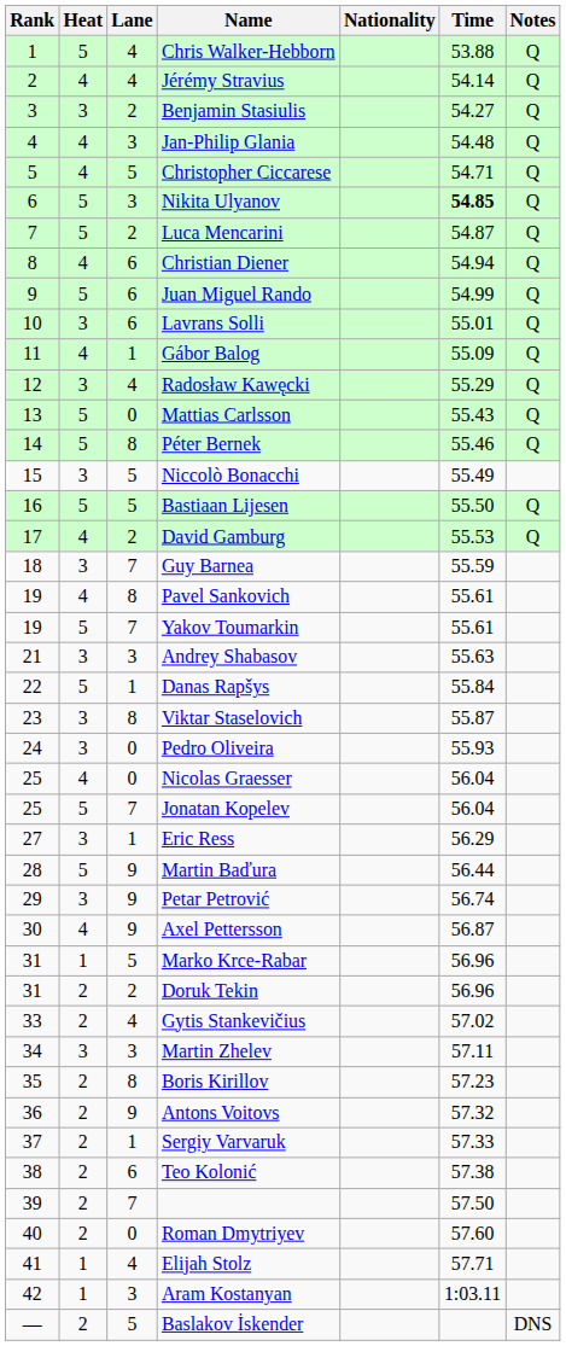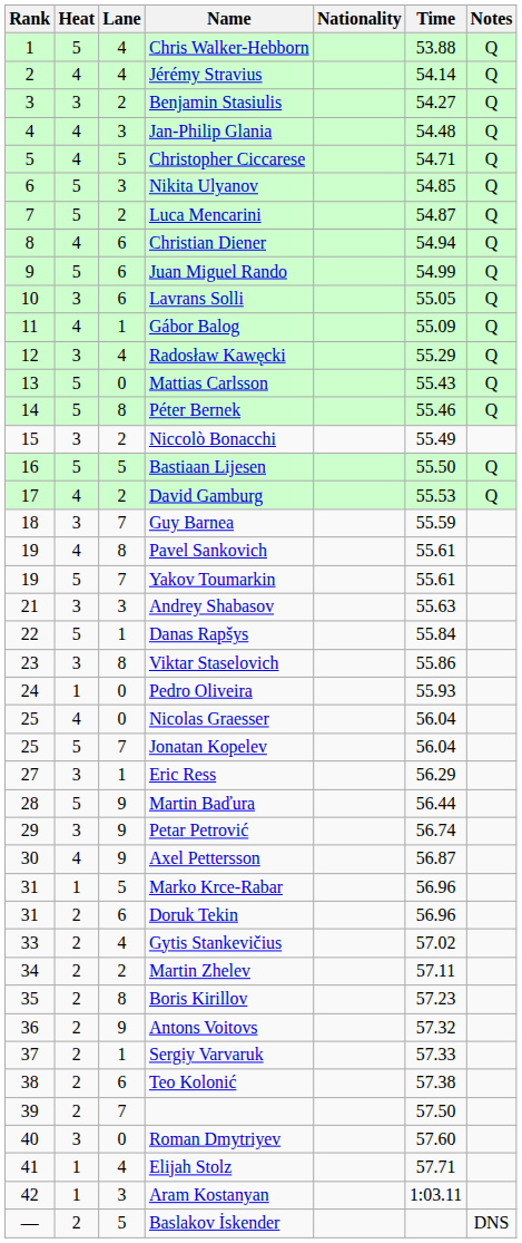 <table class="wikitable sortable" style="text-align:center">
 <tr>
 <th>Rank</th>
 <th>Heat</th>
 <th>Lane</th>
 <th>Name</th>
 <th>Nationality</th>
 <th>Time</th>
 <th>Notes</th>
 </tr>
 <tr bgcolor=ccffcc>
 <td>1</td>
 <td>5</td>
 <td>4</td>
 <td align=left><a href='#'>Chris Walker-Hebborn</a></td>
 <td align=left></td>
 <td>53.88</td>
 <td>Q</td>
 </tr>
 <tr bgcolor=ccffcc>
 <td>2</td>
 <td>4</td>
 <td>4</td>
 <td align=left><a href='#'>Jérémy Stravius</a></td>
 <td align=left></td>
 <td>54.14</td>
 <td>Q</td>
 </tr>
 <tr bgcolor=ccffcc>
 <td>3</td>
 <td>3</td>
 <td>2</td>
 <td align=left><a href='#'>Benjamin Stasiulis</a></td>
 <td align=left></td>
 <td>54.27</td>
 <td>Q</td>
 </tr>
 <tr bgcolor=ccffcc>
 <td>4</td>
 <td>4</td>
 <td>3</td>
 <td align=left><a href='#'>Jan-Philip Glania</a></td>
 <td align=left></td>
 <td>54.48</td>
 <td>Q</td>
 </tr>
 <tr bgcolor=ccffcc>
 <td>5</td>
 <td>4</td>
 <td>5</td>
 <td align=left><a href='#'>Christopher Ciccarese</a></td>
 <td align=left></td>
 <td>54.71</td>
 <td>Q</td>
 </tr>
 <tr bgcolor=ccffcc>
 <td>6</td>
 <td>5</td>
 <td>3</td>
 <td align=left><a href='#'>Nikita Ulyanov</a></td>
 <td align=left></td>
-<td><strong>54.85</strong></td>
+<td>54.85</td>
 <td>Q</td>
 </tr>
 <tr bgcolor=ccffcc>
 <td>7</td>
 <td>5</td>
 <td>2</td>
 <td align=left><a href='#'>Luca Mencarini</a></td>
 <td align=left></td>
 <td>54.87</td>
 <td>Q</td>
 </tr>
 <tr bgcolor=ccffcc>
 <td>8</td>
 <td>4</td>
 <td>6</td>
 <td align=left><a href='#'>Christian Diener</a></td>
 <td align=left></td>
 <td>54.94</td>
 <td>Q</td>
 </tr>
 <tr bgcolor=ccffcc>
 <td>9</td>
 <td>5</td>
 <td>6</td>
 <td align=left><a href='#'>Juan Miguel Rando</a></td>
 <td align=left></td>
 <td>54.99</td>
 <td>Q</td>
 </tr>
 <tr bgcolor=ccffcc>
 <td>10</td>
 <td>3</td>
 <td>6</td>
 <td align=left><a href='#'>Lavrans Solli</a></td>
 <td align=left></td>
-<td>55.01</td>
+<td>55.05</td>
 <td>Q</td>
 </tr>
 <tr bgcolor=ccffcc>
 <td>11</td>
 <td>4</td>
 <td>1</td>
 <td align=left><a href='#'>Gábor Balog</a></td>
 <td align=left></td>
 <td>55.09</td>
 <td>Q</td>
 </tr>
 <tr bgcolor=ccffcc>
 <td>12</td>
 <td>3</td>
 <td>4</td>
 <td align=left><a href='#'>Radosław Kawęcki</a></td>
 <td align=left></td>
 <td>55.29</td>
 <td>Q</td>
 </tr>
 <tr bgcolor=ccffcc>
 <td>13</td>
 <td>5</td>
 <td>0</td>
 <td align=left><a href='#'>Mattias Carlsson</a></td>
 <td align=left></td>
 <td>55.43</td>
 <td>Q</td>
 </tr>
 <tr bgcolor=ccffcc>
 <td>14</td>
 <td>5</td>
 <td>8</td>
 <td align=left><a href='#'>Péter Bernek</a></td>
 <td align=left></td>
 <td>55.46</td>
 <td>Q</td>
 </tr>
 <tr>
 <td>15</td>
 <td>3</td>
-<td>5</td>
+<td>2</td>
 <td align=left><a href='#'>Niccolò Bonacchi</a></td>
 <td align=left></td>
 <td>55.49</td>
 <td></td>
 </tr>
 <tr bgcolor=ccffcc>
 <td>16</td>
 <td>5</td>
 <td>5</td>
 <td align=left><a href='#'>Bastiaan Lijesen</a></td>
 <td align=left></td>
 <td>55.50</td>
 <td>Q</td>
 </tr>
 <tr bgcolor=ccffcc>
 <td>17</td>
 <td>4</td>
 <td>2</td>
 <td align=left><a href='#'>David Gamburg</a></td>
 <td align=left></td>
 <td>55.53</td>
 <td>Q</td>
 </tr>
 <tr>
 <td>18</td>
 <td>3</td>
 <td>7</td>
 <td align=left><a href='#'>Guy Barnea</a></td>
 <td align=left></td>
 <td>55.59</td>
 <td></td>
 </tr>
 <tr>
 <td>19</td>
 <td>4</td>
 <td>8</td>
 <td align=left><a href='#'>Pavel Sankovich</a></td>
 <td align=left></td>
 <td>55.61</td>
 <td></td>
 </tr>
 <tr>
 <td>19</td>
 <td>5</td>
 <td>7</td>
 <td align=left><a href='#'>Yakov Toumarkin</a></td>
 <td align=left></td>
 <td>55.61</td>
 <td></td>
 </tr>
 <tr>
 <td>21</td>
 <td>3</td>
 <td>3</td>
 <td align=left><a href='#'>Andrey Shabasov</a></td>
 <td align=left></td>
 <td>55.63</td>
 <td></td>
 </tr>
 <tr>
 <td>22</td>
 <td>5</td>
 <td>1</td>
 <td align=left><a href='#'>Danas Rapšys</a></td>
 <td align=left></td>
 <td>55.84</td>
 <td></td>
 </tr>
 <tr>
 <td>23</td>
 <td>3</td>
 <td>8</td>
 <td align=left><a href='#'>Viktar Staselovich</a></td>
 <td align=left></td>
-<td>55.87</td>
+<td>55.86</td>
 <td></td>
 </tr>
 <tr>
 <td>24</td>
-<td>3</td>
+<td>1</td>
 <td>0</td>
 <td align=left><a href='#'>Pedro Oliveira</a></td>
 <td align=left></td>
 <td>55.93</td>
 <td></td>
 </tr>
 <tr>
 <td>25</td>
 <td>4</td>
 <td>0</td>
 <td align=left><a href='#'>Nicolas Graesser</a></td>
 <td align=left></td>
 <td>56.04</td>
 <td></td>
 </tr>
 <tr>
 <td>25</td>
 <td>5</td>
 <td>7</td>
 <td align=left><a href='#'>Jonatan Kopelev</a></td>
 <td align=left></td>
 <td>56.04</td>
 <td></td>
 </tr>
 <tr>
 <td>27</td>
 <td>3</td>
 <td>1</td>
 <td align=left><a href='#'>Eric Ress</a></td>
 <td align=left></td>
 <td>56.29</td>
 <td></td>
 </tr>
 <tr>
 <td>28</td>
 <td>5</td>
 <td>9</td>
 <td align=left><a href='#'>Martin Baďura</a></td>
 <td align=left></td>
 <td>56.44</td>
 <td></td>
 </tr>
 <tr>
 <td>29</td>
 <td>3</td>
 <td>9</td>
 <td align=left><a href='#'>Petar Petrović</a></td>
 <td align=left></td>
 <td>56.74</td>
 <td></td>
 </tr>
 <tr>
 <td>30</td>
 <td>4</td>
 <td>9</td>
 <td align=left><a href='#'>Axel Pettersson</a></td>
 <td align=left></td>
 <td>56.87</td>
 <td></td>
 </tr>
 <tr>
 <td>31</td>
 <td>1</td>
 <td>5</td>
 <td align=left><a href='#'>Marko Krce-Rabar</a></td>
 <td align=left></td>
 <td>56.96</td>
 <td></td>
 </tr>
 <tr>
 <td>31</td>
 <td>2</td>
-<td>2</td>
+<td>6</td>
 <td align=left><a href='#'>Doruk Tekin</a></td>
 <td align=left></td>
 <td>56.96</td>
 <td></td>
 </tr>
 <tr>
 <td>33</td>
 <td>2</td>
 <td>4</td>
 <td align=left><a href='#'>Gytis Stankevičius</a></td>
 <td align=left></td>
 <td>57.02</td>
 <td></td>
 </tr>
 <tr>
 <td>34</td>
-<td>3</td>
-<td>3</td>
+<td>2</td>
+<td>2</td>
 <td align=left><a href='#'>Martin Zhelev</a></td>
 <td align=left></td>
 <td>57.11</td>
 <td></td>
 </tr>
 <tr>
 <td>35</td>
 <td>2</td>
 <td>8</td>
 <td align=left><a href='#'>Boris Kirillov</a></td>
 <td align=left></td>
 <td>57.23</td>
 <td></td>
 </tr>
 <tr>
 <td>36</td>
 <td>2</td>
 <td>9</td>
 <td align=left><a href='#'>Antons Voitovs</a></td>
 <td align=left></td>
 <td>57.32</td>
 <td></td>
 </tr>
 <tr>
 <td>37</td>
 <td>2</td>
 <td>1</td>
 <td align=left><a href='#'>Sergiy Varvaruk</a></td>
 <td align=left></td>
 <td>57.33</td>
 <td></td>
 </tr>
 <tr>
 <td>38</td>
 <td>2</td>
 <td>6</td>
 <td align=left><a href='#'>Teo Kolonić</a></td>
 <td align=left></td>
 <td>57.38</td>
 <td></td>
 </tr>
 <tr>
 <td>39</td>
 <td>2</td>
 <td>7</td>
 <td align=left></td>
 <td align=left></td>
 <td>57.50</td>
 <td></td>
 </tr>
 <tr>
 <td>40</td>
-<td>2</td>
+<td>3</td>
 <td>0</td>
 <td align=left><a href='#'>Roman Dmytriyev</a></td>
 <td align=left></td>
 <td>57.60</td>
 <td></td>
 </tr>
 <tr>
 <td>41</td>
 <td>1</td>
 <td>4</td>
 <td align=left><a href='#'>Elijah Stolz</a></td>
 <td align=left></td>
 <td>57.71</td>
 <td></td>
 </tr>
 <tr>
 <td>42</td>
 <td>1</td>
 <td>3</td>
 <td align=left><a href='#'>Aram Kostanyan</a></td>
 <td align=left></td>
 <td>1:03.11</td>
 <td></td>
 </tr>
 <tr>
 <td>—</td>
 <td>2</td>
 <td>5</td>
 <td align=left><a href='#'>Baslakov İskender</a></td>
 <td align=left></td>
 <td></td>
 <td>DNS</td>
 </tr>
 </table>
